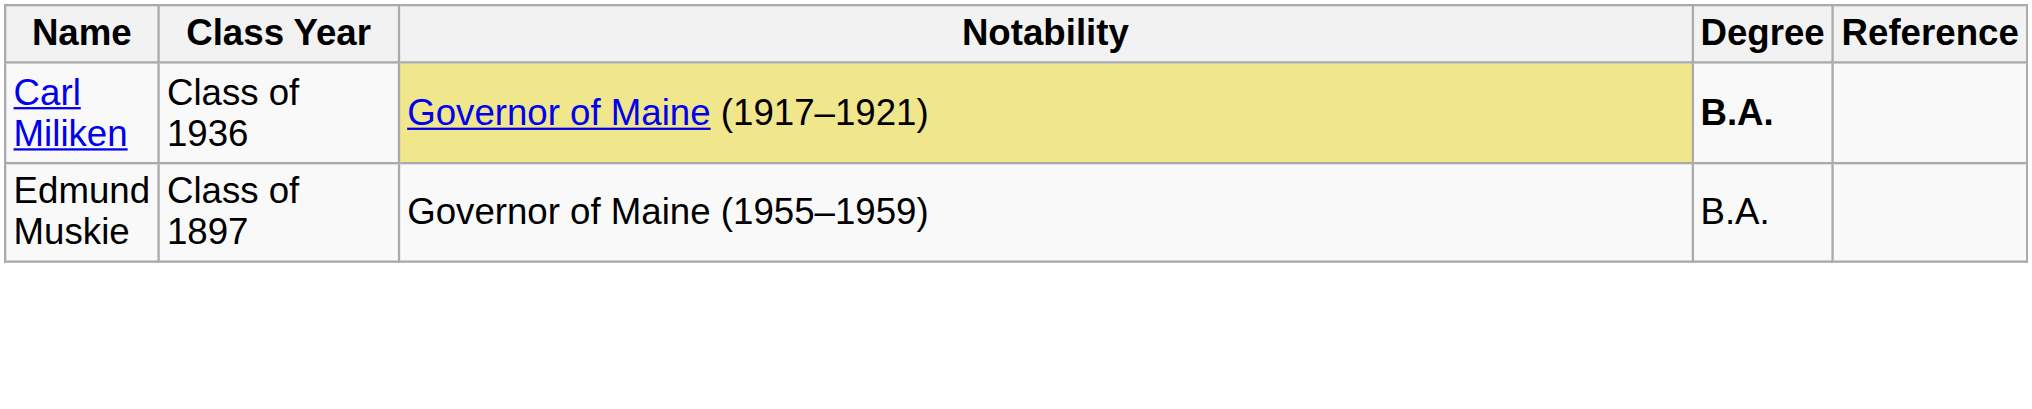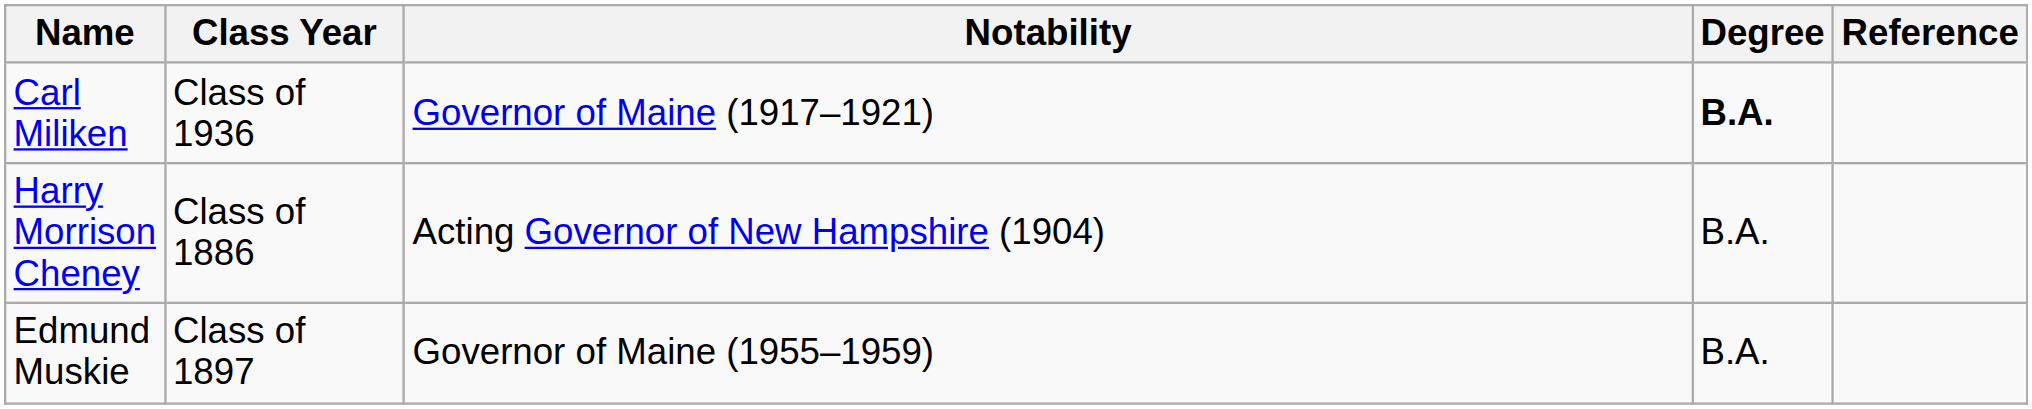 <table class="wikitable" style="width:100%">
 <tr>
 <th style="width:*;">Name</th>
 <th style="width:12%;">Class Year</th>
 <th class="unsortable" style="width:65%;">Notability</th>
 <th>Degree</th>
 <th>Reference</th>
 </tr>
 <tr>
 <td><a href='#'>Carl Miliken</a></td>
 <td>Class of 1936</td>
-<td style="background: khaki;"><a href='#'>Governor of Maine</a> (1917–1921)</td>
+<td><a href='#'>Governor of Maine</a> (1917–1921)</td>
 <td><strong>B.A.</strong></td>
+<td></td>
+</tr>
+<tr>
+<td><a href='#'>Harry Morrison Cheney</a></td>
+<td>Class of 1886</td>
+<td>Acting <a href='#'>Governor of New Hampshire</a> (1904)</td>
+<td>B.A.</td>
 <td></td>
 </tr>
 <tr>
 <td>Edmund Muskie</td>
 <td>Class of 1897</td>
 <td>Governor of Maine (1955–1959)</td>
 <td>B.A.</td>
 <td></td>
 </tr>
 </table>
